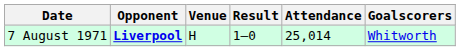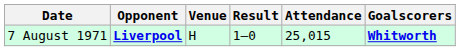 <table class="wikitable">
 <tr>
 <th>Date</th>
 <th>Opponent</th>
 <th>Venue</th>
 <th>Result</th>
 <th>Attendance</th>
 <th>Goalscorers</th>
 </tr>
 <tr style="background:#d0ffe3;">
 <td>7 August 1971</td>
 <td><strong><a href='#'>Liverpool</a></strong></td>
 <td>H</td>
 <td>1–0</td>
-<td>25,014</td>
-<td><a href='#'>Whitworth</a></td>
+<td>25,015</td>
+<td><strong><a href='#'>Whitworth</a></strong></td>
 </tr>
 </table>
